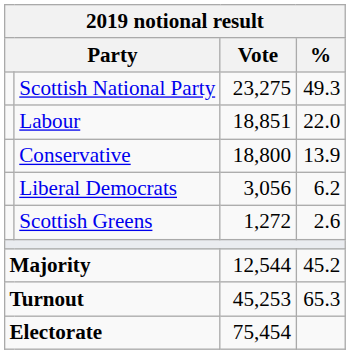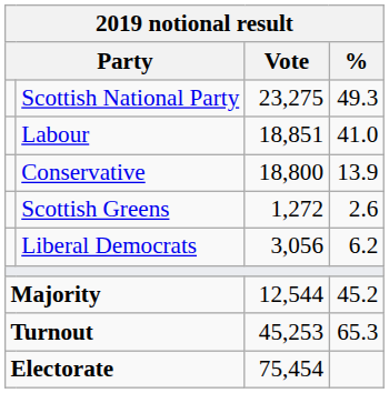 <table class="wikitable">
 <tr>
 <th colspan="4">2019 notional result  </th>
 </tr>
 <tr>
 <th bgcolor="#DDDDFF" width="130px" colspan="2">Party</th>
 <th bgcolor="#DDDDFF" width="50px">Vote</th>
 <th bgcolor="#DDDDFF" width="30px">%</th>
 </tr>
 <tr>
 <td></td>
 <td><a href='#'>Scottish National Party</a></td>
 <td align=right>23,275</td>
 <td align=right>49.3</td>
 </tr>
 <tr>
 <td></td>
 <td><a href='#'>Labour</a></td>
 <td align="right">18,851</td>
-<td align="right">22.0</td>
+<td align="right">41.0</td>
 </tr>
 <tr>
 <td></td>
 <td><a href='#'>Conservative</a></td>
 <td align=right>18,800</td>
 <td align=right>13.9</td>
 </tr>
 <tr>
 <td></td>
+<td><a href='#'>Scottish Greens</a></td>
+<td align=right>1,272</td>
+<td align=right>2.6</td>
+</tr>
+<tr>
+<td></td>
 <td><a href='#'>Liberal Democrats</a></td>
 <td align=right>3,056</td>
 <td align=right>6.2</td>
-</tr>
-<tr>
-<td></td>
-<td><a href='#'>Scottish Greens</a></td>
-<td align=right>1,272</td>
-<td align=right>2.6</td>
 </tr>
 <tr>
 <td colspan="4" bgcolor="#EAECF0"></td>
 </tr>
 <tr>
 <td colspan="2"><strong>Majority</strong></td>
 <td align="right">12,544</td>
 <td align="right">45.2</td>
 </tr>
 <tr>
 <td colspan="2"><strong>Turnout</strong></td>
 <td align="right">45,253</td>
 <td align="right">65.3</td>
 </tr>
 <tr>
 <td colspan="2"><strong>Electorate</strong></td>
 <td align=right>75,454</td>
 </tr>
 </table>
